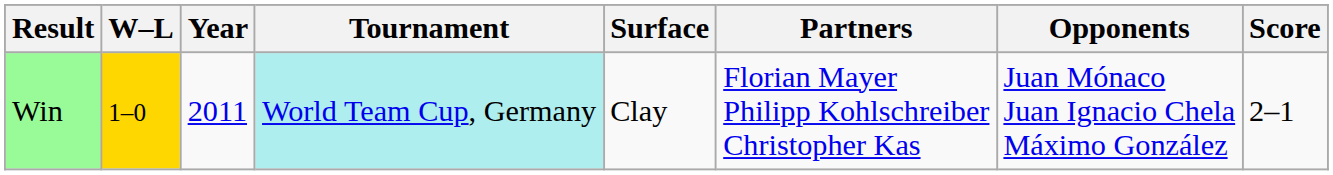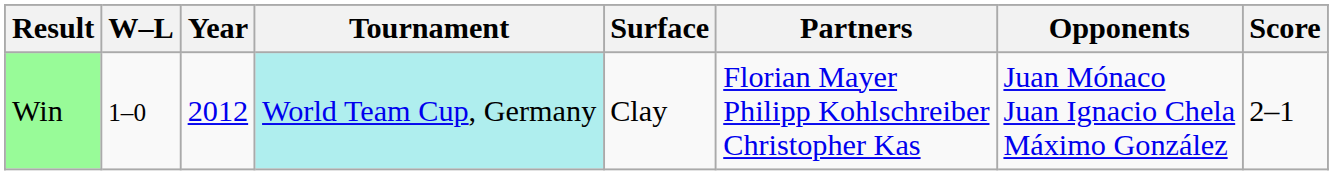 <table class="sortable wikitable nowrap">
 <tr>
 <th>Result</th>
 <th class="unsortable">W–L</th>
 <th>Year</th>
 <th>Tournament</th>
 <th>Surface</th>
 <th>Partners</th>
 <th>Opponents</th>
 <th class="unsortable">Score</th>
 </tr>
 <tr>
 <td bgcolor=98FB98>Win</td>
-<td style="background: gold;"><small>1–0</small></td>
-<td><a href='#'>2011</a></td>
+<td><small>1–0</small></td>
+<td><a href='#'>2012</a></td>
 <td style="background: paleturquoise;"><a href='#'>World Team Cup</a>, Germany</td>
 <td>Clay</td>
 <td> <a href='#'>Florian Mayer</a><br> <a href='#'>Philipp Kohlschreiber</a><br> <a href='#'>Christopher Kas</a></td>
 <td> <a href='#'>Juan Mónaco</a><br> <a href='#'>Juan Ignacio Chela</a><br> <a href='#'>Máximo González</a></td>
 <td>2–1</td>
 </tr>
 </table>
